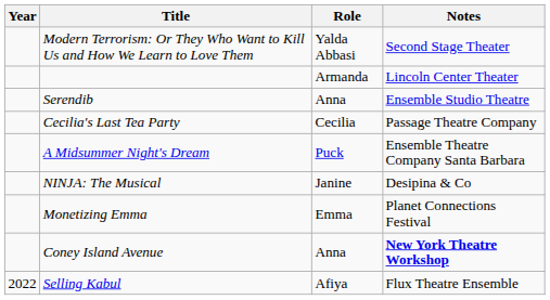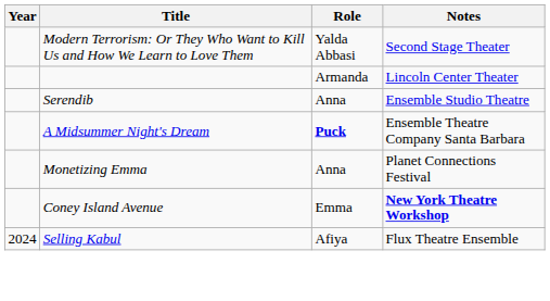 <table class="wikitable sortable">
 <tr>
 <th>Year</th>
 <th>Title</th>
 <th>Role</th>
 <th>Notes</th>
 </tr>
 <tr>
 <td></td>
 <td><em>Modern Terrorism: Or They Who Want to Kill Us and How We Learn to Love Them</em></td>
 <td>Yalda Abbasi</td>
 <td><a href='#'>Second Stage Theater</a></td>
 </tr>
 <tr>
 <td></td>
 <td><em></em></td>
 <td>Armanda</td>
 <td><a href='#'>Lincoln Center Theater</a></td>
 </tr>
 <tr>
 <td></td>
 <td><em>Serendib</em></td>
 <td>Anna</td>
 <td><a href='#'>Ensemble Studio Theatre</a></td>
 </tr>
 <tr>
 <td></td>
-<td><em>Cecilia's Last Tea Party</em></td>
-<td>Cecilia</td>
-<td>Passage Theatre Company</td>
-</tr>
-<tr>
-<td></td>
 <td><em><a href='#'>A Midsummer Night's Dream</a></em></td>
-<td><a href='#'>Puck</a></td>
+<td><strong><a href='#'>Puck</a></strong></td>
 <td>Ensemble Theatre Company Santa Barbara</td>
 </tr>
 <tr>
 <td></td>
-<td><em>NINJA: The Musical</em></td>
-<td>Janine</td>
-<td>Desipina & Co</td>
-</tr>
-<tr>
-<td></td>
 <td><em>Monetizing Emma</em></td>
-<td>Emma</td>
+<td>Anna</td>
 <td>Planet Connections Festival</td>
 </tr>
 <tr>
 <td></td>
 <td><em>Coney Island Avenue</em></td>
-<td>Anna</td>
+<td>Emma</td>
 <td><strong><a href='#'>New York Theatre Workshop</a></strong></td>
 </tr>
 <tr>
-<td>2022</td>
+<td>2024</td>
 <td><em><a href='#'>Selling Kabul</a></em></td>
 <td>Afiya</td>
 <td>Flux Theatre Ensemble</td>
 </tr>
 </table>
